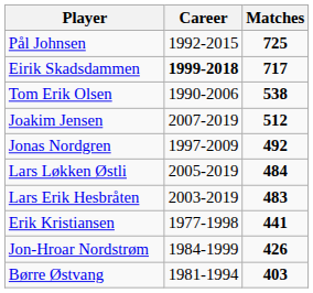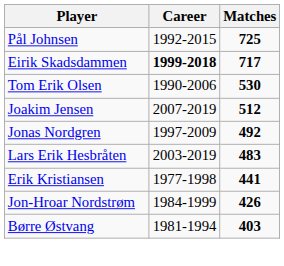 <table class="wikitable" style="text-align:center">
 <tr>
 <th width=150px>Player</th>
 <th>Career</th>
 <th>Matches</th>
 </tr>
 <tr>
 <td align=left><a href='#'>Pål Johnsen</a></td>
 <td align=left>1992-2015</td>
 <td><strong>725</strong></td>
 </tr>
 <tr>
 <td align=left><a href='#'>Eirik Skadsdammen</a></td>
 <td align=left><strong>1999-2018</strong></td>
 <td><strong>717</strong></td>
 </tr>
 <tr>
 <td align=left><a href='#'>Tom Erik Olsen</a></td>
 <td align=left>1990-2006</td>
-<td><strong>538</strong></td>
+<td><strong>530</strong></td>
 </tr>
 <tr>
 <td align=left><a href='#'>Joakim Jensen</a></td>
 <td align=left>2007-2019</td>
 <td><strong>512</strong></td>
 </tr>
 <tr>
 <td align=left><a href='#'>Jonas Nordgren</a></td>
 <td align=left>1997-2009</td>
 <td><strong>492</strong></td>
-</tr>
-<tr>
-<td align=left><a href='#'>Lars Løkken Østli</a></td>
-<td align=left>2005-2019</td>
-<td><strong>484</strong></td>
 </tr>
 <tr>
 <td align=left><a href='#'>Lars Erik Hesbråten</a></td>
 <td align=left>2003-2019</td>
 <td><strong>483</strong></td>
 </tr>
 <tr>
 <td align=left><a href='#'>Erik Kristiansen</a></td>
 <td align=left>1977-1998</td>
 <td><strong>441</strong></td>
 </tr>
 <tr>
 <td align=left><a href='#'>Jon-Hroar Nordstrøm</a></td>
 <td align=left>1984-1999</td>
 <td><strong>426</strong></td>
 </tr>
 <tr>
 <td align=left><a href='#'>Børre Østvang</a></td>
 <td align=left>1981-1994</td>
 <td><strong>403</strong></td>
 </tr>
 </table>
